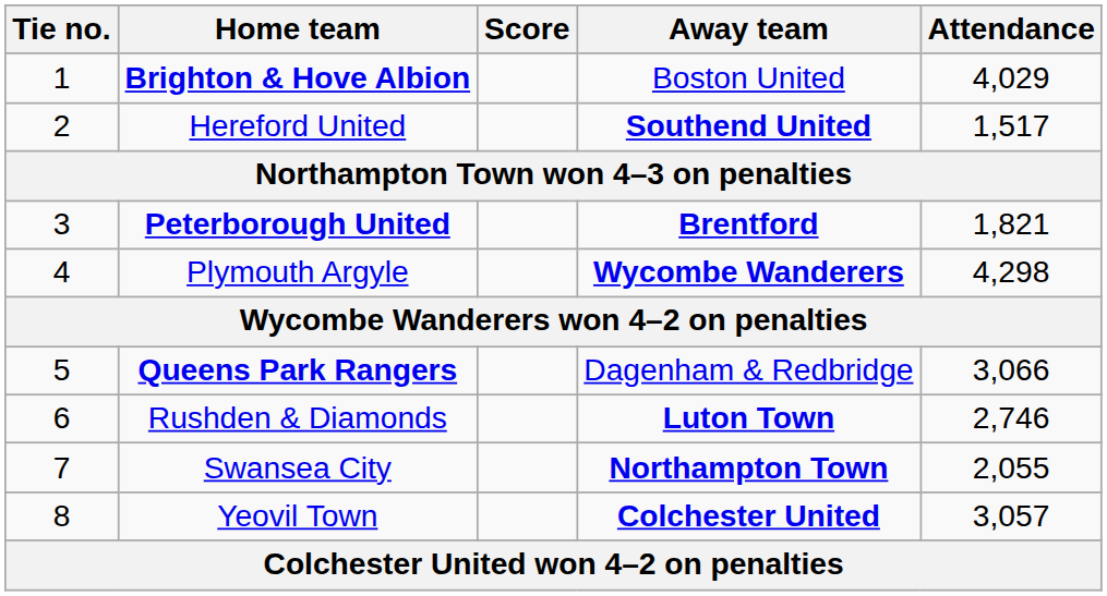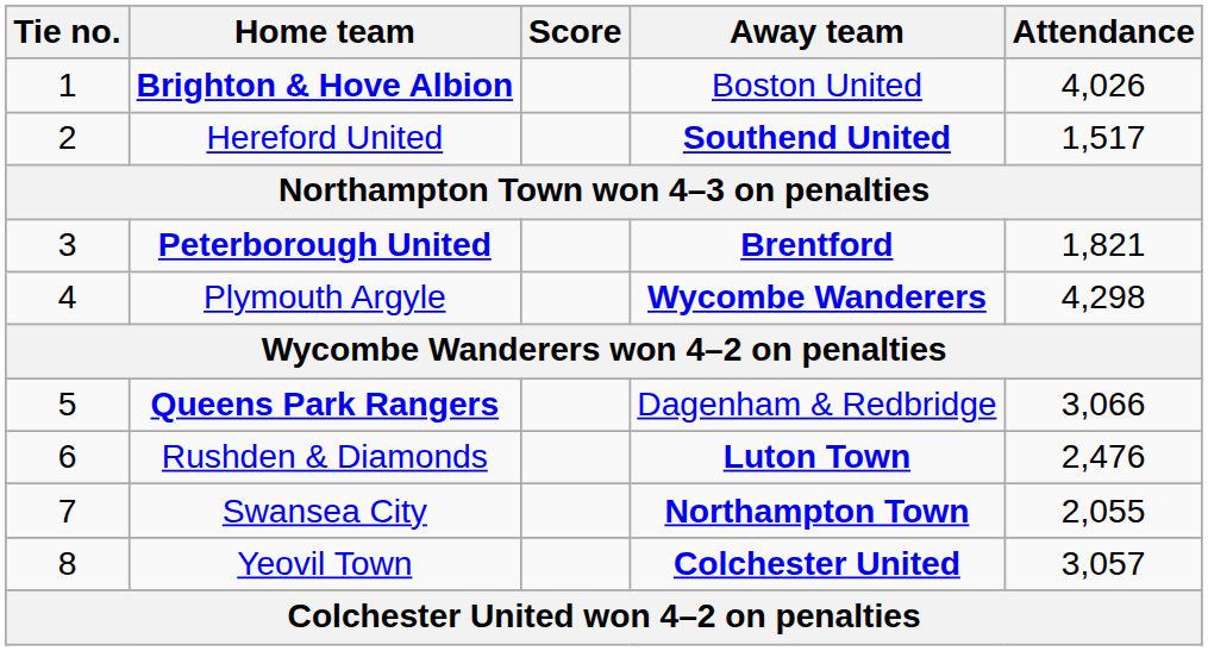 <table class="wikitable" style="text-align: center">
 <tr>
 <th>Tie no.</th>
 <th>Home team</th>
 <th>Score</th>
 <th>Away team</th>
 <th>Attendance</th>
 </tr>
 <tr>
 <td>1</td>
 <td><strong><a href='#'>Brighton & Hove Albion</a></strong></td>
 <td> </td>
 <td><a href='#'>Boston United</a></td>
-<td>4,029</td>
+<td>4,026</td>
 </tr>
 <tr>
 <td>2</td>
 <td><a href='#'>Hereford United</a></td>
 <td> </td>
 <td><strong><a href='#'>Southend United</a></strong></td>
 <td>1,517</td>
 </tr>
 <tr>
 <th colspan=5>Northampton Town won 4–3 on penalties</th>
 </tr>
 <tr>
 <td>3</td>
 <td><strong><a href='#'>Peterborough United</a></strong></td>
 <td></td>
 <td><strong><a href='#'>Brentford</a></strong></td>
 <td>1,821</td>
 </tr>
 <tr>
 <td>4</td>
 <td><a href='#'>Plymouth Argyle</a></td>
 <td> </td>
 <td><strong><a href='#'>Wycombe Wanderers</a></strong></td>
 <td>4,298</td>
 </tr>
 <tr>
 <th colspan=5>Wycombe Wanderers won 4–2 on penalties</th>
 </tr>
 <tr>
 <td>5</td>
 <td><strong><a href='#'>Queens Park Rangers</a></strong></td>
 <td> </td>
 <td><a href='#'>Dagenham & Redbridge</a></td>
 <td>3,066</td>
 </tr>
 <tr>
 <td>6</td>
 <td><a href='#'>Rushden & Diamonds</a></td>
 <td> </td>
 <td><strong><a href='#'>Luton Town</a></strong></td>
-<td>2,746</td>
+<td>2,476</td>
 </tr>
 <tr>
 <td>7</td>
 <td><a href='#'>Swansea City</a></td>
 <td> </td>
 <td><strong><a href='#'>Northampton Town</a></strong></td>
 <td>2,055</td>
 </tr>
 <tr>
 <td>8</td>
 <td><a href='#'>Yeovil Town</a></td>
 <td> </td>
 <td><strong><a href='#'>Colchester United</a></strong></td>
 <td>3,057</td>
 </tr>
 <tr>
 <th colspan=5>Colchester United won 4–2 on penalties</th>
 </tr>
 </table>
